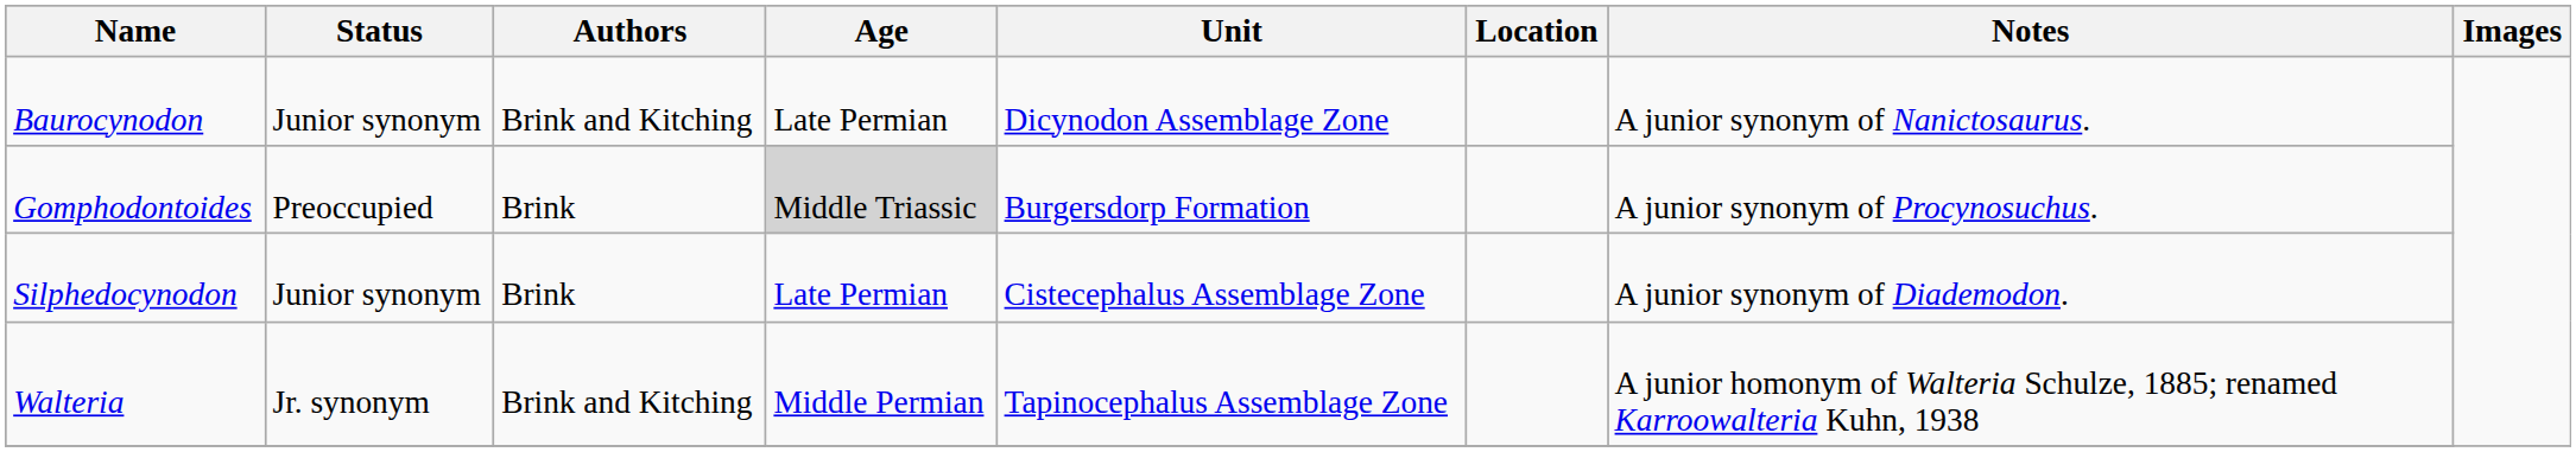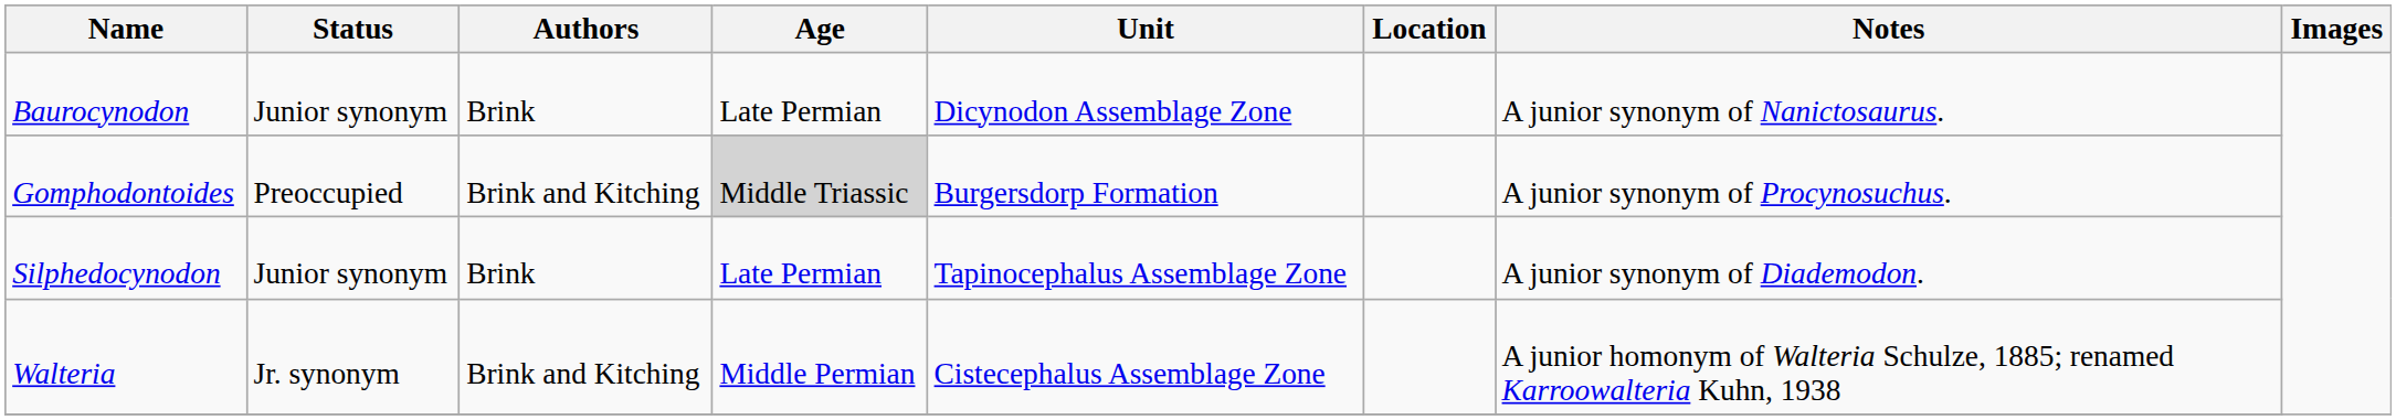 <table class="wikitable sortable" align="center" width="100%">
 <tr>
 <th>Name</th>
 <th>Status</th>
 <th>Authors</th>
 <th>Age</th>
 <th>Unit</th>
 <th>Location</th>
 <th width="33%" class="unsortable">Notes</th>
 <th class="unsortable">Images</th>
 </tr>
 <tr>
 <td><br><em><a href='#'>Baurocynodon</a></em></td>
 <td><br>Junior synonym</td>
-<td><br>Brink and Kitching</td>
+<td><br>Brink</td>
 <td><br>Late Permian</td>
 <td><br><a href='#'>Dicynodon Assemblage Zone</a></td>
 <td></td>
 <td><br>A junior synonym of <em><a href='#'>Nanictosaurus</a></em>.</td>
 <td rowspan="98"><br></td>
 </tr>
 <tr>
 <td><br><em><a href='#'>Gomphodontoides</a></em></td>
 <td><br>Preoccupied</td>
-<td><br>Brink</td>
+<td><br>Brink and Kitching</td>
 <td style="background: lightgrey;"><br>Middle Triassic</td>
 <td><br><a href='#'>Burgersdorp Formation</a></td>
 <td></td>
 <td><br>A junior synonym of <em><a href='#'>Procynosuchus</a></em>.</td>
 </tr>
 <tr>
 <td><br><em><a href='#'>Silphedocynodon</a></em></td>
 <td><br>Junior synonym</td>
 <td><br>Brink</td>
 <td><br><a href='#'>Late Permian</a></td>
-<td><br><a href='#'>Cistecephalus Assemblage Zone</a></td>
+<td><br><a href='#'>Tapinocephalus Assemblage Zone</a></td>
 <td></td>
 <td><br>A junior synonym of <em><a href='#'>Diademodon</a></em>.</td>
 </tr>
 <tr>
 <td><br><em><a href='#'>Walteria</a></em></td>
 <td><br>Jr. synonym</td>
 <td><br>Brink and Kitching</td>
 <td><br><a href='#'>Middle Permian</a></td>
-<td><br><a href='#'>Tapinocephalus Assemblage Zone</a></td>
+<td><br><a href='#'>Cistecephalus Assemblage Zone</a></td>
 <td><br></td>
 <td><br>A junior homonym of <em>Walteria</em> Schulze, 1885; renamed <em><a href='#'>Karroowalteria</a></em> Kuhn, 1938</td>
 </tr>
 <tr>
 </tr>
 </table>
